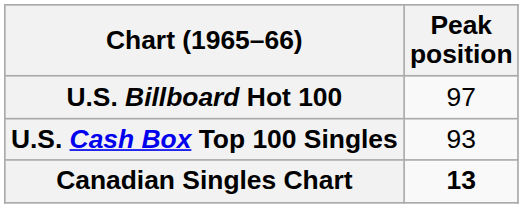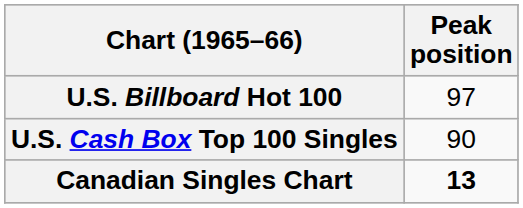 <table class="wikitable plainrowheaders sortable">
 <tr>
 <th scope="col">Chart (1965–66)</th>
 <th scope="col">Peak<br>position</th>
 </tr>
 <tr>
 <th scope="row">U.S. <em>Billboard</em> Hot 100</th>
 <td align="center">97</td>
 </tr>
 <tr>
 <th scope="row">U.S. <em><a href='#'>Cash Box</a></em> Top 100 Singles</th>
-<td align="center">93</td>
+<td align="center">90</td>
 </tr>
 <tr>
 <th scope="row">Canadian Singles Chart</th>
 <td align="center"><strong>13</strong></td>
 </tr>
 </table>
